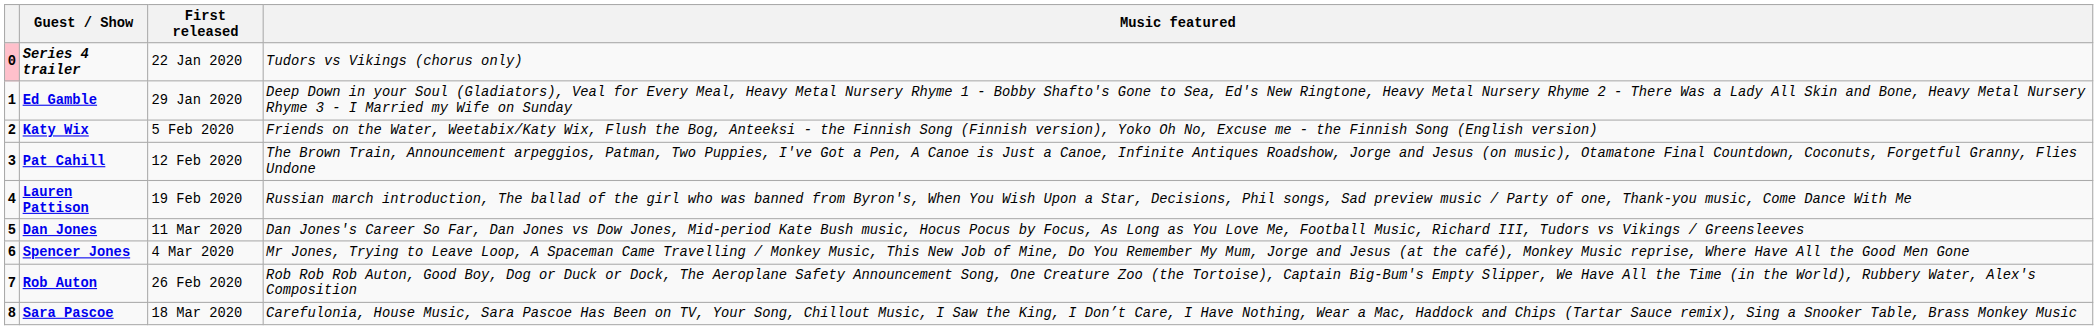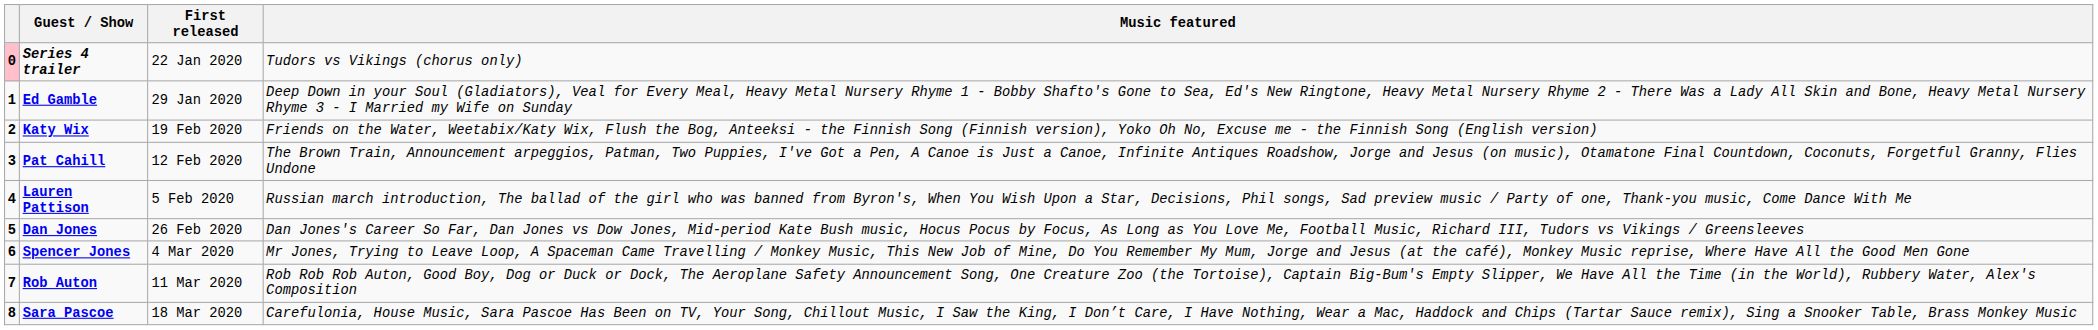 <table class="wikitable">
 <tr>
 <th></th>
 <th>Guest / Show</th>
 <th>First released</th>
 <th>Music featured</th>
 </tr>
 <tr>
 <td style="background: pink;"><strong>0</strong></td>
 <td><strong><em>Series 4 trailer</em></strong></td>
 <td>22 Jan 2020</td>
 <td><em>Tudors vs Vikings (chorus only)</em></td>
 </tr>
 <tr>
 <td><strong>1</strong></td>
 <td><strong><a href='#'>Ed Gamble</a></strong></td>
 <td>29 Jan 2020</td>
 <td><em>Deep Down in your Soul (Gladiators), Veal for Every Meal, Heavy Metal Nursery Rhyme 1 - Bobby Shafto's Gone to Sea, Ed's New Ringtone, Heavy Metal Nursery Rhyme 2 - There Was a Lady All Skin and Bone, Heavy Metal Nursery Rhyme 3 - I Married my Wife on Sunday</em></td>
 </tr>
 <tr>
 <td><strong>2</strong></td>
 <td><strong><a href='#'>Katy Wix</a></strong></td>
-<td>5 Feb 2020</td>
+<td>19 Feb 2020</td>
 <td><em>Friends on the Water, Weetabix/Katy Wix, Flush the Bog, Anteeksi - the Finnish Song (Finnish version), Yoko Oh No, Excuse me - the Finnish Song (English version)</em></td>
 </tr>
 <tr>
 <td><strong>3</strong></td>
 <td><strong><a href='#'>Pat Cahill</a></strong></td>
 <td>12 Feb 2020</td>
 <td><em>The Brown Train, Announcement arpeggios, Patman, Two Puppies, I've Got a Pen, A Canoe is Just a Canoe, Infinite Antiques Roadshow, Jorge and Jesus (on music), Otamatone Final Countdown, Coconuts, Forgetful Granny, Flies Undone</em></td>
 </tr>
 <tr>
 <td><strong>4</strong></td>
 <td><strong><a href='#'>Lauren Pattison</a></strong></td>
-<td>19 Feb 2020</td>
+<td>5 Feb 2020</td>
 <td><em>Russian march introduction, The ballad of the girl who was banned from Byron's, When You Wish Upon a Star, Decisions, Phil songs, Sad preview music / Party of one, Thank-you music, Come Dance With Me</em></td>
 </tr>
 <tr>
 <td><strong>5</strong></td>
 <td><strong><a href='#'>Dan Jones</a></strong></td>
-<td>11 Mar 2020</td>
+<td>26 Feb 2020</td>
 <td><em>Dan Jones's Career So Far, Dan Jones vs Dow Jones, Mid-period Kate Bush music, Hocus Pocus by Focus, As Long as You Love Me, Football Music, Richard III, Tudors vs Vikings / Greensleeves</em></td>
 </tr>
 <tr>
 <td><strong>6</strong></td>
 <td><strong><a href='#'>Spencer Jones</a></strong></td>
 <td>4 Mar 2020</td>
 <td><em>Mr Jones, Trying to Leave Loop, A Spaceman Came Travelling / Monkey Music, This New Job of Mine, Do You Remember My Mum, Jorge and Jesus (at the café), Monkey Music reprise, Where Have All the Good Men Gone</em></td>
 </tr>
 <tr>
 <td><strong>7</strong></td>
 <td><strong><a href='#'>Rob Auton</a></strong></td>
-<td>26 Feb 2020</td>
+<td>11 Mar 2020</td>
 <td><em>Rob Rob Rob Auton, Good Boy, Dog or Duck or Dock, The Aeroplane Safety Announcement Song, One Creature Zoo (the Tortoise), Captain Big-Bum's Empty Slipper, We Have All the Time (in the World), Rubbery Water, Alex's Composition</em></td>
 </tr>
 <tr>
 <td><strong>8</strong></td>
 <td><strong><a href='#'>Sara Pascoe</a></strong></td>
 <td>18 Mar 2020</td>
 <td><em>Carefulonia, House Music, Sara Pascoe Has Been on TV, Your Song, Chillout Music, I Saw the King, I Don’t Care, I Have Nothing, Wear a Mac, Haddock and Chips (Tartar Sauce remix), Sing a Snooker Table, Brass Monkey Music</em></td>
 </tr>
 </table>
